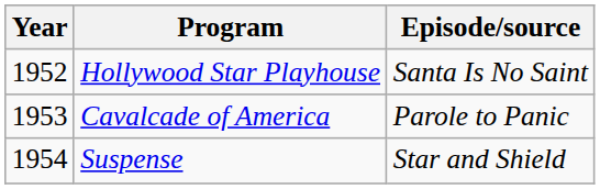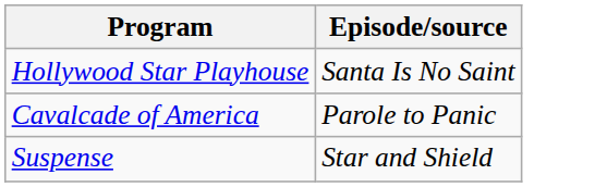 <table class="wikitable">
 <tr>
-<th>Year</th>
 <th>Program</th>
 <th>Episode/source</th>
 </tr>
 <tr>
-<td>1952</td>
 <td><em><a href='#'>Hollywood Star Playhouse</a></em></td>
 <td><em>Santa Is No Saint</em></td>
 </tr>
 <tr>
-<td>1953</td>
 <td><em><a href='#'>Cavalcade of America</a></em></td>
 <td><em>Parole to Panic</em></td>
 </tr>
 <tr>
-<td>1954</td>
 <td><em><a href='#'>Suspense</a></em></td>
 <td><em>Star and Shield</em></td>
 </tr>
 </table>
